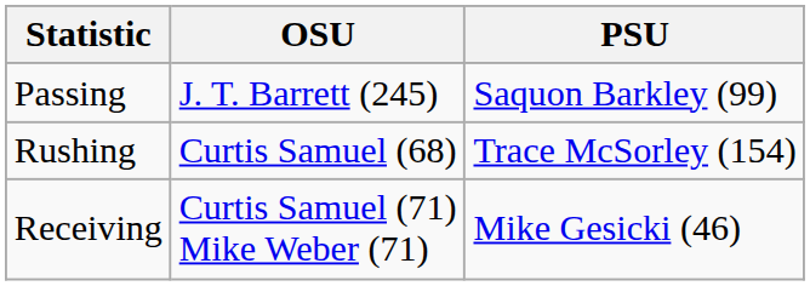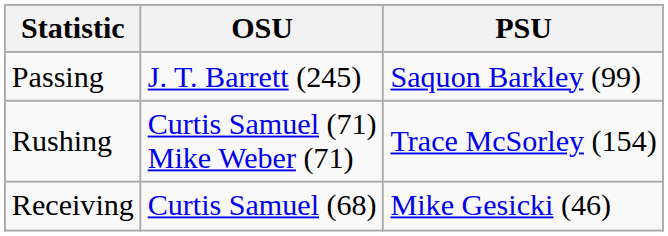 <table class="wikitable">
 <tr>
 <th>Statistic</th>
 <th>OSU</th>
 <th>PSU</th>
 </tr>
 <tr>
 <td>Passing</td>
 <td><a href='#'>J. T. Barrett</a> (245)</td>
 <td><a href='#'>Saquon Barkley</a> (99)</td>
 </tr>
 <tr>
 <td>Rushing</td>
-<td><a href='#'>Curtis Samuel</a> (68)</td>
+<td><a href='#'>Curtis Samuel</a> (71)<br><a href='#'>Mike Weber</a> (71)</td>
 <td><a href='#'>Trace McSorley</a> (154)</td>
 </tr>
 <tr>
 <td>Receiving</td>
-<td><a href='#'>Curtis Samuel</a> (71)<br><a href='#'>Mike Weber</a> (71)</td>
+<td><a href='#'>Curtis Samuel</a> (68)</td>
 <td><a href='#'>Mike Gesicki</a> (46)</td>
 </tr>
 </table>
